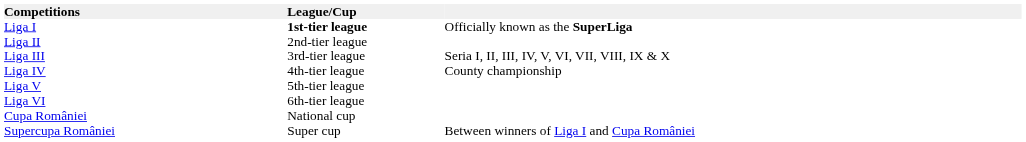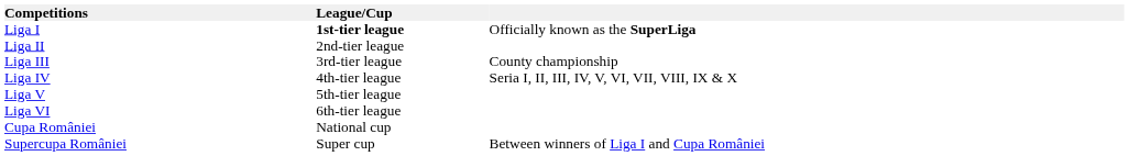 <table width="100%" cellspacing="0" cellpadding="0">
 <tr bgcolor="F0F0F0">
 <th width="27%" align="left"> Competitions</th>
 <th width="15%" align="left">League/Cup</th>
 <th width="55%" align="left"></th>
 </tr>
 <tr>
 <td><a href='#'>Liga I</a></td>
 <td><strong>1st-tier league</strong></td>
 <td>Officially known as the <strong>SuperLiga</strong></td>
 <td></td>
 </tr>
 <tr>
 <td><a href='#'>Liga II</a></td>
 <td>2nd-tier league</td>
 <td></td>
 <td></td>
 </tr>
 <tr>
 <td><a href='#'>Liga III</a></td>
 <td>3rd-tier league</td>
-<td>Seria I, II, III, IV, V, VI, VII, VIII, IX & X</td>
+<td>County championship</td>
 <td></td>
 </tr>
 <tr>
 <td><a href='#'>Liga IV</a></td>
 <td>4th-tier league</td>
-<td>County championship</td>
+<td>Seria I, II, III, IV, V, VI, VII, VIII, IX & X</td>
 <td></td>
 </tr>
 <tr>
 <td><a href='#'>Liga V</a></td>
 <td>5th-tier league</td>
 <td></td>
 <td></td>
 </tr>
 <tr>
 <td><a href='#'>Liga VI</a></td>
 <td>6th-tier league</td>
 <td></td>
 <td></td>
 </tr>
 <tr>
 <td><a href='#'>Cupa României</a></td>
 <td>National cup</td>
 <td></td>
 <td></td>
 </tr>
 <tr>
 <td><a href='#'>Supercupa României</a></td>
 <td>Super cup</td>
 <td>Between winners of <a href='#'>Liga I</a> and <a href='#'>Cupa României</a></td>
 <td></td>
 </tr>
 </table>
